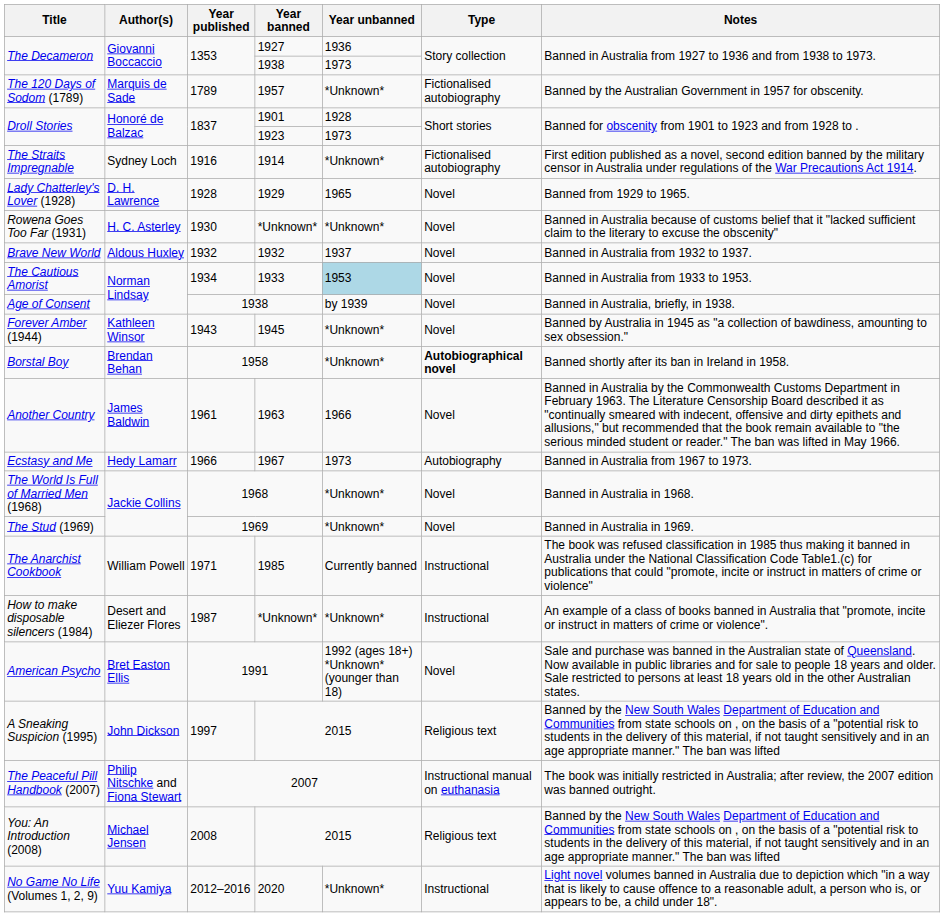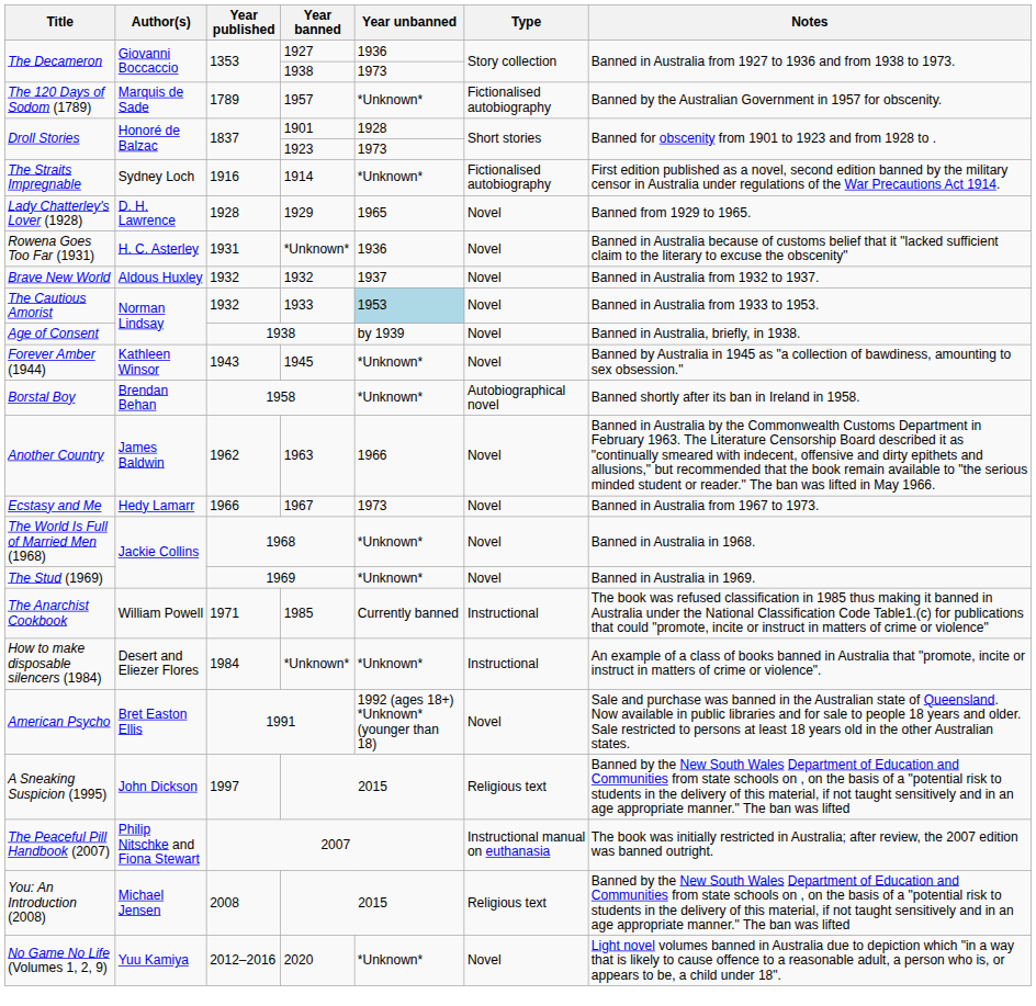 <table class="wikitable sortable sticky-header">
 <tr>
 <th>Title</th>
 <th>Author(s)</th>
 <th>Year published</th>
 <th>Year banned</th>
 <th>Year unbanned</th>
 <th>Type</th>
 <th class="unsortable">Notes</th>
 </tr>
 <tr>
 <td rowspan="2"><em><a href='#'>The Decameron</a></em></td>
 <td rowspan="2"><a href='#'>Giovanni Boccaccio</a></td>
 <td rowspan="2">1353</td>
 <td>1927</td>
 <td>1936</td>
 <td rowspan="2">Story collection</td>
 <td rowspan="2">Banned in Australia from 1927 to 1936 and from 1938 to 1973.</td>
 </tr>
 <tr>
 <td>1938</td>
 <td>1973</td>
 </tr>
 <tr>
 <td><em><a href='#'>The 120 Days of Sodom</a></em> (1789)</td>
 <td><a href='#'>Marquis de Sade</a></td>
 <td>1789</td>
 <td>1957</td>
 <td>*Unknown*</td>
 <td>Fictionalised autobiography</td>
 <td>Banned by the Australian Government in 1957 for obscenity.</td>
 </tr>
 <tr>
 <td rowspan="2"><em><a href='#'>Droll Stories</a></em></td>
 <td rowspan="2"><a href='#'>Honoré de Balzac</a></td>
 <td rowspan="2">1837</td>
 <td>1901</td>
 <td>1928</td>
 <td rowspan="2">Short stories</td>
 <td rowspan="2">Banned for <a href='#'>obscenity</a> from 1901 to 1923 and from 1928 to .</td>
 </tr>
 <tr>
 <td>1923</td>
 <td>1973</td>
 </tr>
 <tr>
 <td><em><a href='#'>The Straits Impregnable</a></em></td>
 <td>Sydney Loch</td>
 <td>1916</td>
 <td>1914</td>
 <td>*Unknown*</td>
 <td>Fictionalised autobiography</td>
 <td>First edition published as a novel, second edition banned by the military censor in Australia under regulations of the <a href='#'>War Precautions Act 1914</a>.</td>
 </tr>
 <tr>
 <td><em><a href='#'>Lady Chatterley's Lover</a></em> (1928)</td>
 <td><a href='#'>D. H. Lawrence</a></td>
 <td>1928</td>
 <td>1929</td>
 <td>1965</td>
 <td>Novel</td>
 <td>Banned from 1929 to 1965.</td>
 </tr>
 <tr>
 <td><em>Rowena Goes Too Far</em> (1931)</td>
 <td><a href='#'>H. C. Asterley</a></td>
-<td>1930</td>
+<td>1931</td>
 <td>*Unknown*</td>
-<td>*Unknown*</td>
+<td>1936</td>
 <td>Novel</td>
 <td>Banned in Australia because of customs belief that it "lacked sufficient claim to the literary to excuse the obscenity"</td>
 </tr>
 <tr>
 <td><em><a href='#'>Brave New World</a></em></td>
 <td><a href='#'>Aldous Huxley</a></td>
 <td>1932</td>
 <td>1932</td>
 <td>1937</td>
 <td>Novel</td>
 <td>Banned in Australia from 1932 to 1937.</td>
 </tr>
 <tr>
 <td><em><a href='#'>The Cautious Amorist</a></em></td>
 <td rowspan="2"><a href='#'>Norman Lindsay</a></td>
-<td>1934</td>
+<td>1932</td>
 <td>1933</td>
 <td style="background: lightblue;">1953</td>
 <td>Novel</td>
 <td>Banned in Australia from 1933 to 1953.</td>
 </tr>
 <tr>
 <td><em><a href='#'>Age of Consent</a></em></td>
 <td colspan="2" style="text-align:center";>1938</td>
 <td>by 1939</td>
 <td>Novel</td>
 <td>Banned in Australia, briefly, in 1938.</td>
 </tr>
 <tr>
 <td><em><a href='#'>Forever Amber</a></em> (1944)</td>
 <td><a href='#'>Kathleen Winsor</a></td>
 <td>1943</td>
 <td>1945</td>
 <td>*Unknown*</td>
 <td>Novel</td>
 <td>Banned by Australia in 1945 as "a collection of bawdiness, amounting to sex obsession."</td>
 </tr>
 <tr>
 <td><em><a href='#'>Borstal Boy</a></em></td>
 <td><a href='#'>Brendan Behan</a></td>
 <td colspan="2" style="text-align:center";>1958</td>
 <td>*Unknown*</td>
-<td><strong>Autobiographical novel</strong></td>
+<td>Autobiographical novel</td>
 <td>Banned shortly after its ban in Ireland in 1958.</td>
 </tr>
 <tr>
 <td><em><a href='#'>Another Country</a></em></td>
 <td><a href='#'>James Baldwin</a></td>
-<td>1961</td>
+<td>1962</td>
 <td>1963</td>
 <td>1966</td>
 <td>Novel</td>
 <td>Banned in Australia by the Commonwealth Customs Department in February 1963. The Literature Censorship Board described it as "continually smeared with indecent, offensive and dirty epithets and allusions," but recommended that the book remain available to "the serious minded student or reader." The ban was lifted in May 1966.</td>
 </tr>
 <tr>
 <td><em><a href='#'>Ecstasy and Me</a></em></td>
 <td><a href='#'>Hedy Lamarr</a></td>
 <td>1966</td>
 <td>1967</td>
 <td>1973</td>
-<td>Autobiography</td>
+<td>Novel</td>
 <td>Banned in Australia from 1967 to 1973.</td>
 </tr>
 <tr>
 <td><em><a href='#'>The World Is Full of Married Men</a></em> (1968)</td>
 <td rowspan="2"><a href='#'>Jackie Collins</a></td>
 <td colspan="2" style="text-align:center";>1968</td>
 <td>*Unknown*</td>
 <td>Novel</td>
 <td>Banned in Australia in 1968.</td>
 </tr>
 <tr>
 <td><em><a href='#'>The Stud</a></em> (1969)</td>
 <td colspan="2" style="text-align:center";>1969</td>
 <td>*Unknown*</td>
 <td>Novel</td>
 <td>Banned in Australia in 1969.</td>
 </tr>
 <tr>
 <td><em><a href='#'>The Anarchist Cookbook</a></em></td>
 <td>William Powell</td>
 <td>1971</td>
 <td>1985</td>
 <td>Currently banned</td>
 <td>Instructional</td>
 <td>The book was refused classification in 1985 thus making it banned in Australia under the National Classification Code Table1.(c) for publications that could "promote, incite or instruct in matters of crime or violence"</td>
 </tr>
 <tr>
 <td><em>How to make disposable silencers</em> (1984)</td>
 <td>Desert and Eliezer Flores</td>
-<td>1987</td>
+<td>1984</td>
 <td>*Unknown*</td>
 <td>*Unknown*</td>
 <td>Instructional</td>
 <td>An example of a class of books banned in Australia that "promote, incite or instruct in matters of crime or violence".</td>
 </tr>
 <tr>
 <td><em><a href='#'>American Psycho</a></em></td>
 <td><a href='#'>Bret Easton Ellis</a></td>
 <td colspan="2" style="text-align:center";>1991</td>
 <td>1992 (ages 18+) *Unknown* (younger than 18)</td>
 <td>Novel</td>
 <td>Sale and purchase was banned in the Australian state of <a href='#'>Queensland</a>. Now available in public libraries and for sale to people 18 years and older. Sale restricted to persons at least 18 years old in the other Australian states.</td>
 </tr>
 <tr>
 <td><em>A Sneaking Suspicion</em> (1995)</td>
 <td><a href='#'>John Dickson</a></td>
 <td>1997</td>
 <td colspan="2" style="text-align:center";>2015</td>
 <td>Religious text</td>
 <td>Banned by the <a href='#'>New South Wales</a> <a href='#'>Department of Education and Communities</a> from state schools on , on the basis of a "potential risk to students in the delivery of this material, if not taught sensitively and in an age appropriate manner." The ban was lifted </td>
 </tr>
 <tr>
 <td><em><a href='#'>The Peaceful Pill Handbook</a></em> (2007)</td>
 <td><a href='#'>Philip Nitschke</a> and <a href='#'>Fiona Stewart</a></td>
 <td colspan="3" style="text-align:center";>2007</td>
 <td>Instructional manual on <a href='#'>euthanasia</a></td>
 <td>The book was initially restricted in Australia; after review, the 2007 edition was banned outright.</td>
 </tr>
 <tr>
 <td><em>You: An Introduction</em> (2008)</td>
 <td><a href='#'>Michael Jensen</a></td>
 <td>2008</td>
 <td colspan="2" style="text-align:center";>2015</td>
 <td>Religious text</td>
 <td>Banned by the <a href='#'>New South Wales</a> <a href='#'>Department of Education and Communities</a> from state schools on , on the basis of a "potential risk to students in the delivery of this material, if not taught sensitively and in an age appropriate manner." The ban was lifted </td>
 </tr>
 <tr>
 <td><em><a href='#'>No Game No Life</a></em> (Volumes 1, 2, 9)</td>
 <td><a href='#'>Yuu Kamiya</a></td>
 <td>2012–2016</td>
 <td>2020</td>
 <td>*Unknown*</td>
-<td>Instructional</td>
+<td>Novel</td>
 <td><a href='#'>Light novel</a> volumes banned in Australia due to depiction which "in a way that is likely to cause offence to a reasonable adult, a person who is, or appears to be, a child under 18".</td>
 </tr>
 </table>
